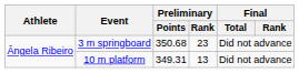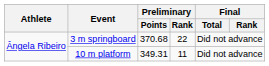 <table class="wikitable" style="font-size:90%">
 <tr>
 <th rowspan="2">Athlete</th>
 <th rowspan="2">Event</th>
 <th colspan=2>Preliminary</th>
 <th colspan=2>Final</th>
 </tr>
 <tr style="font-size:95%">
 <th>Points</th>
 <th>Rank</th>
 <th>Total</th>
 <th>Rank</th>
 </tr>
 <tr align=center>
 <td rowspan=2><a href='#'>Ângela Ribeiro</a></td>
 <td><a href='#'>3 m springboard</a></td>
-<td style="text-align:center;">350.68</td>
-<td style="text-align:center;">23</td>
+<td style="text-align:center;">370.68</td>
+<td style="text-align:center;">22</td>
 <td style="text-align:center;" colspan=2>Did not advance</td>
 </tr>
 <tr align=center>
 <td><a href='#'>10 m platform</a></td>
 <td style="text-align:center;">349.31</td>
-<td style="text-align:center;">13</td>
+<td style="text-align:center;">11</td>
 <td style="text-align:center;" colspan=2>Did not advance</td>
 </tr>
 </table>
